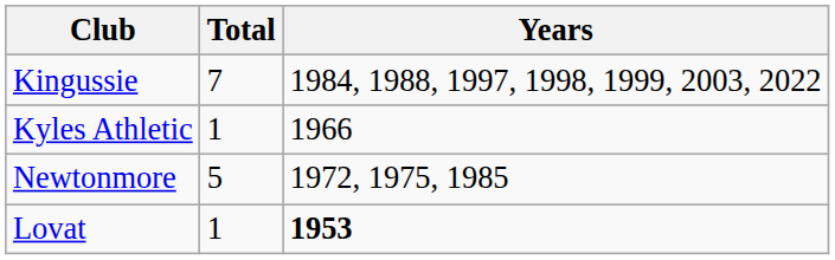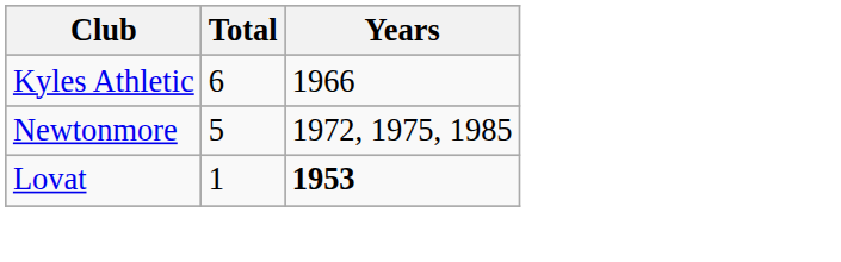 <table class="wikitable sortable">
 <tr>
 <th>Club</th>
 <th>Total</th>
 <th>Years</th>
 </tr>
 <tr>
-<td><a href='#'>Kingussie</a></td>
-<td>7</td>
-<td>1984, 1988, 1997, 1998, 1999, 2003, 2022</td>
-</tr>
-<tr>
 <td><a href='#'>Kyles Athletic</a></td>
-<td>1</td>
+<td>6</td>
 <td>1966</td>
 </tr>
 <tr>
 <td><a href='#'>Newtonmore</a></td>
 <td>5</td>
 <td>1972, 1975, 1985</td>
 </tr>
 <tr>
 <td><a href='#'>Lovat</a></td>
 <td>1</td>
 <td><strong>1953</strong></td>
 </tr>
 </table>
